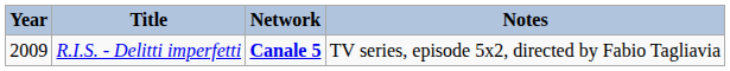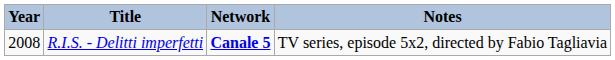 <table class="wikitable">
 <tr>
 <th style="background:#B0C4DE;">Year</th>
 <th style="background:#B0C4DE;">Title</th>
 <th style="background:#B0C4DE;">Network</th>
 <th style="background:#B0C4DE;">Notes</th>
 </tr>
 <tr>
-<td>2009</td>
+<td>2008</td>
 <td><em><a href='#'>R.I.S. - Delitti imperfetti</a></em></td>
 <td><strong><a href='#'>Canale 5</a></strong></td>
 <td>TV series, episode 5x2, directed by Fabio Tagliavia</td>
 </tr>
 </table>
